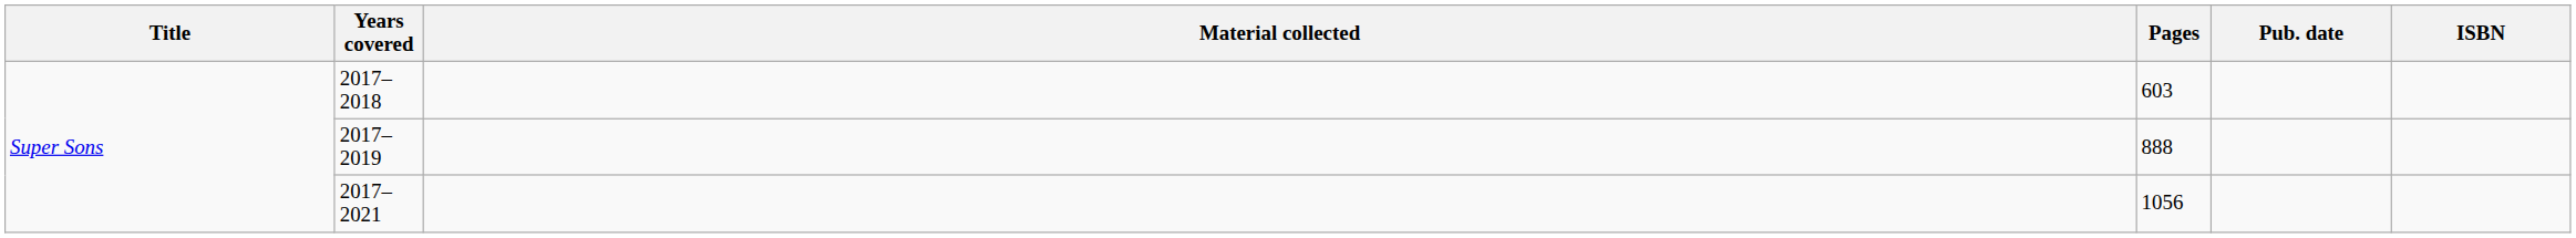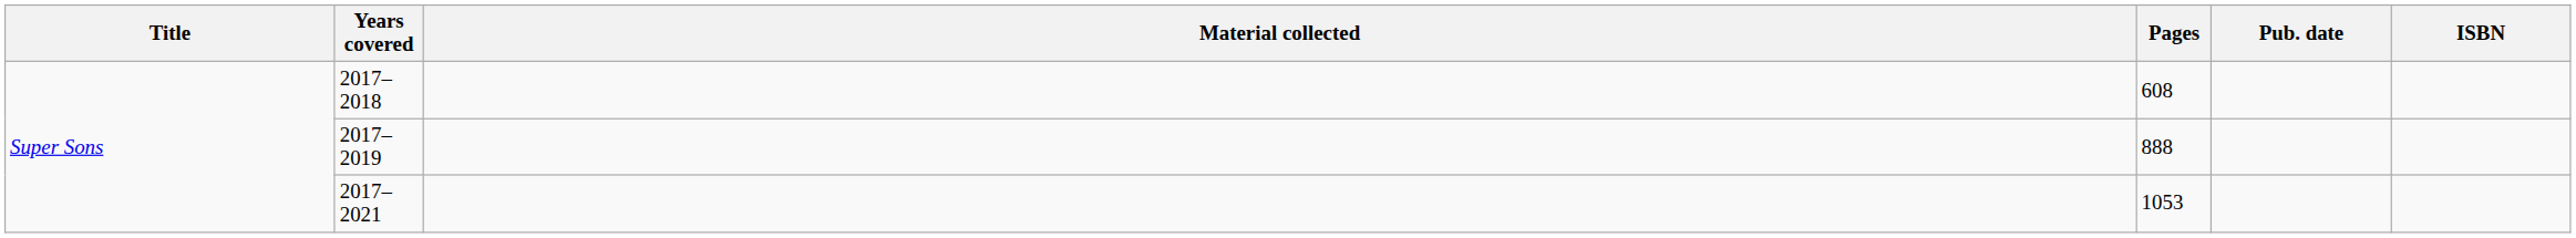 <table class="wikitable sortable" width=99%>
 <tr>
 <th width="245px">Title</th>
 <th width="60px">Years covered</th>
 <th class="unsortable">Material collected</th>
 <th width="50px">Pages</th>
 <th width="130px">Pub. date</th>
 <th class="unsortable" width="130px">ISBN</th>
 </tr>
 <tr>
 <td rowspan="3"><em><a href='#'>Super Sons</a></em></td>
 <td>2017–2018</td>
 <td></td>
-<td>603</td>
+<td>608</td>
 <td></td>
 <td></td>
 </tr>
 <tr>
 <td>2017–2019</td>
 <td></td>
 <td>888</td>
 <td></td>
 <td> </td>
 </tr>
 <tr>
 <td>2017–2021</td>
 <td></td>
-<td>1056</td>
+<td>1053</td>
 <td></td>
 <td> </td>
 </tr>
 </table>
